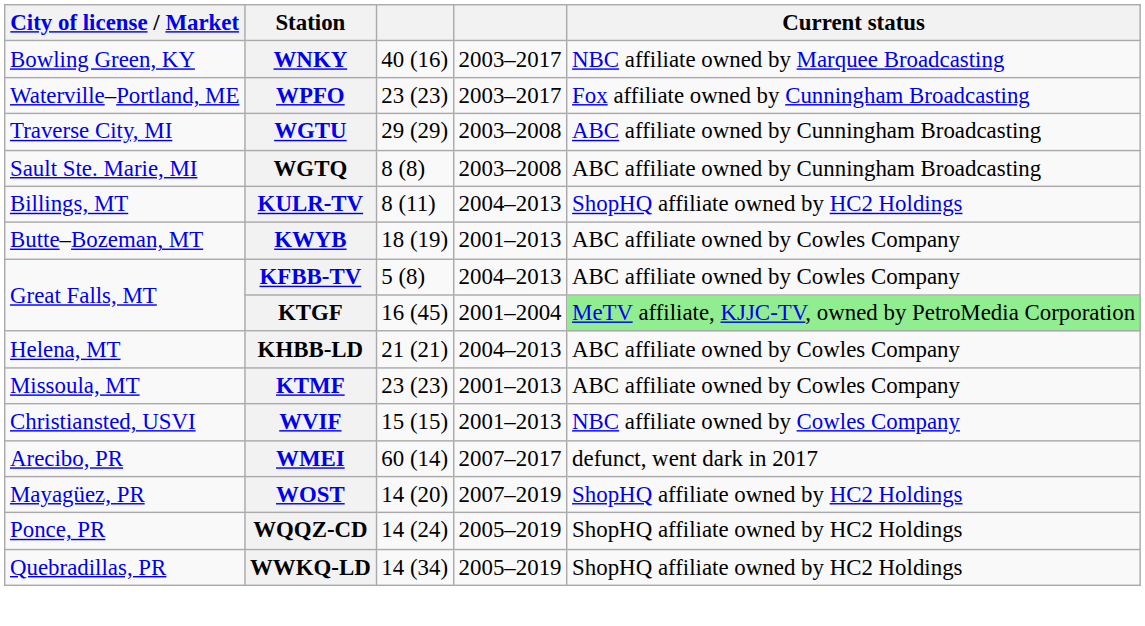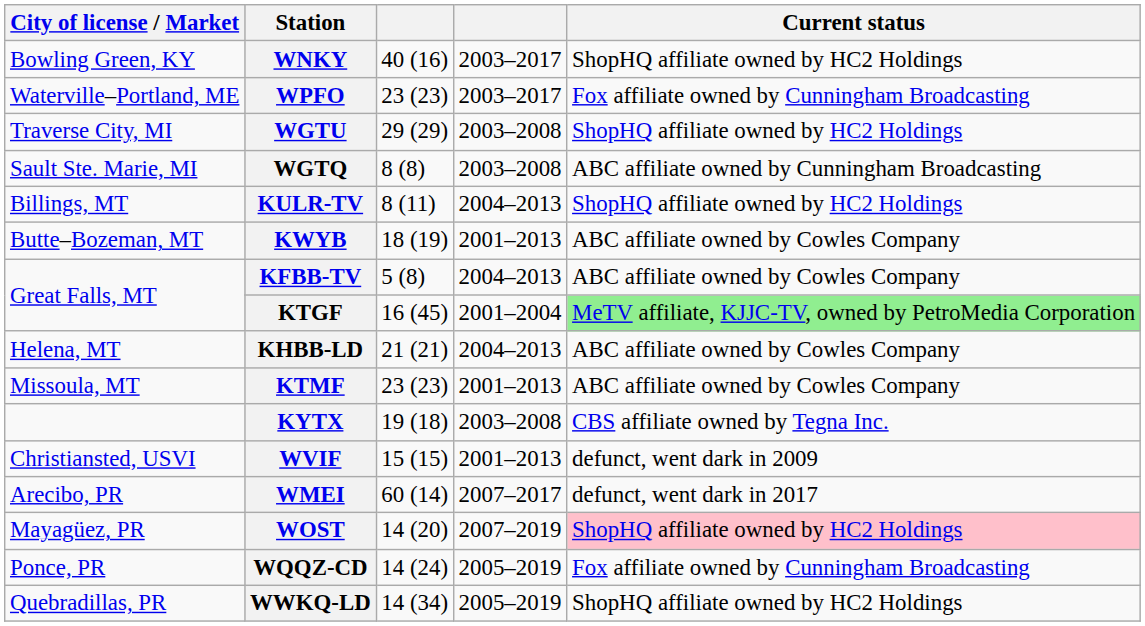 <table class="wikitable">
 <tr>
 <th scope="col"><a href='#'>City of license</a> / <a href='#'>Market</a></th>
 <th scope="col">Station</th>
 <th scope="col"></th>
 <th scope="col"></th>
 <th scope="col">Current status</th>
 </tr>
 <tr>
 <td><a href='#'>Bowling Green, KY</a></td>
 <th><a href='#'>WNKY</a></th>
 <td>40 (16)</td>
 <td>2003–2017</td>
-<td><a href='#'>NBC</a> affiliate owned by <a href='#'>Marquee Broadcasting</a></td>
+<td>ShopHQ affiliate owned by HC2 Holdings</td>
 </tr>
 <tr>
 <td><a href='#'>Waterville</a>–<a href='#'>Portland, ME</a></td>
 <th><a href='#'>WPFO</a></th>
 <td>23 (23)</td>
 <td>2003–2017</td>
 <td><a href='#'>Fox</a> affiliate owned by <a href='#'>Cunningham Broadcasting</a></td>
 </tr>
 <tr>
 <td><a href='#'>Traverse City, MI</a></td>
 <th><a href='#'>WGTU</a></th>
 <td>29 (29)</td>
 <td>2003–2008</td>
-<td><a href='#'>ABC</a> affiliate owned by Cunningham Broadcasting</td>
+<td><a href='#'>ShopHQ</a> affiliate owned by <a href='#'>HC2 Holdings</a></td>
 </tr>
 <tr>
 <td><a href='#'>Sault Ste. Marie, MI</a></td>
 <th>WGTQ</th>
 <td>8 (8)</td>
 <td>2003–2008</td>
 <td>ABC affiliate owned by Cunningham Broadcasting</td>
 </tr>
 <tr>
 <td><a href='#'>Billings, MT</a></td>
 <th><a href='#'>KULR-TV</a></th>
 <td>8 (11)</td>
 <td>2004–2013</td>
 <td><a href='#'>ShopHQ</a> affiliate owned by <a href='#'>HC2 Holdings</a></td>
 </tr>
 <tr>
 <td><a href='#'>Butte</a>–<a href='#'>Bozeman, MT</a></td>
 <th><a href='#'>KWYB</a></th>
 <td>18 (19)</td>
 <td>2001–2013</td>
 <td>ABC affiliate owned by Cowles Company</td>
 </tr>
 <tr>
 <td rowspan="2"><a href='#'>Great Falls, MT</a></td>
 <th><a href='#'>KFBB-TV</a></th>
 <td>5 (8)</td>
 <td>2004–2013</td>
 <td>ABC affiliate owned by Cowles Company</td>
 </tr>
 <tr>
 <th>KTGF</th>
 <td>16 (45)</td>
 <td>2001–2004</td>
 <td style="background: lightgreen;"><a href='#'>MeTV</a> affiliate, <a href='#'>KJJC-TV</a>, owned by PetroMedia Corporation</td>
 </tr>
 <tr>
 <td><a href='#'>Helena, MT</a></td>
 <th>KHBB-LD</th>
 <td>21 (21)</td>
 <td>2004–2013</td>
 <td>ABC affiliate owned by Cowles Company</td>
 </tr>
 <tr>
 <td><a href='#'>Missoula, MT</a></td>
 <th><a href='#'>KTMF</a></th>
 <td>23 (23)</td>
 <td>2001–2013</td>
 <td>ABC affiliate owned by Cowles Company</td>
 </tr>
 <tr>
+<td></td>
+<th><a href='#'>KYTX</a></th>
+<td>19 (18)</td>
+<td>2003–2008</td>
+<td><a href='#'>CBS</a> affiliate owned by <a href='#'>Tegna Inc.</a></td>
+</tr>
+<tr>
 <td><a href='#'>Christiansted, USVI</a></td>
 <th><a href='#'>WVIF</a></th>
 <td>15 (15)</td>
 <td>2001–2013</td>
-<td><a href='#'>NBC</a> affiliate owned by <a href='#'>Cowles Company</a></td>
+<td>defunct, went dark in 2009</td>
 </tr>
 <tr>
 <td><a href='#'>Arecibo, PR</a></td>
 <th><a href='#'>WMEI</a></th>
 <td>60 (14)</td>
 <td>2007–2017</td>
 <td>defunct, went dark in 2017</td>
 </tr>
 <tr>
 <td><a href='#'>Mayagüez, PR</a></td>
 <th><a href='#'>WOST</a></th>
 <td>14 (20)</td>
 <td>2007–2019</td>
-<td><a href='#'>ShopHQ</a> affiliate owned by <a href='#'>HC2 Holdings</a></td>
+<td style="background: pink;"><a href='#'>ShopHQ</a> affiliate owned by <a href='#'>HC2 Holdings</a></td>
 </tr>
 <tr>
 <td><a href='#'>Ponce, PR</a></td>
 <th>WQQZ-CD</th>
 <td>14 (24)</td>
 <td>2005–2019</td>
-<td>ShopHQ affiliate owned by HC2 Holdings</td>
+<td><a href='#'>Fox</a> affiliate owned by <a href='#'>Cunningham Broadcasting</a></td>
 </tr>
 <tr>
 <td><a href='#'>Quebradillas, PR</a></td>
 <th>WWKQ-LD</th>
 <td>14 (34)</td>
 <td>2005–2019</td>
 <td>ShopHQ affiliate owned by HC2 Holdings</td>
 </tr>
 </table>
